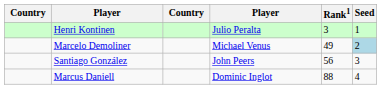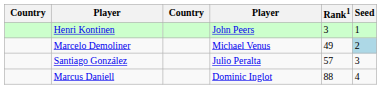 <table class="sortable wikitable">
 <tr>
 <th width="70">Country</th>
 <th width="175">Player</th>
 <th width="70">Country</th>
 <th width="175">Player</th>
 <th>Rank<sup>1</sup></th>
 <th>Seed</th>
 </tr>
 <tr style="background:#cfc;">
 <td></td>
 <td><a href='#'>Henri Kontinen</a></td>
 <td></td>
-<td><a href='#'>Julio Peralta</a></td>
+<td><a href='#'>John Peers</a></td>
 <td>3</td>
 <td>1</td>
 </tr>
 <tr>
 <td></td>
 <td><a href='#'>Marcelo Demoliner</a></td>
 <td></td>
 <td><a href='#'>Michael Venus</a></td>
 <td>49</td>
 <td style="background: lightblue;">2</td>
 </tr>
 <tr>
 <td></td>
 <td><a href='#'>Santiago González</a></td>
 <td></td>
-<td><a href='#'>John Peers</a></td>
-<td>56</td>
+<td><a href='#'>Julio Peralta</a></td>
+<td>57</td>
 <td>3</td>
 </tr>
 <tr>
 <td></td>
 <td><a href='#'>Marcus Daniell</a></td>
 <td></td>
 <td><a href='#'>Dominic Inglot</a></td>
 <td>88</td>
 <td>4</td>
 </tr>
 </table>
